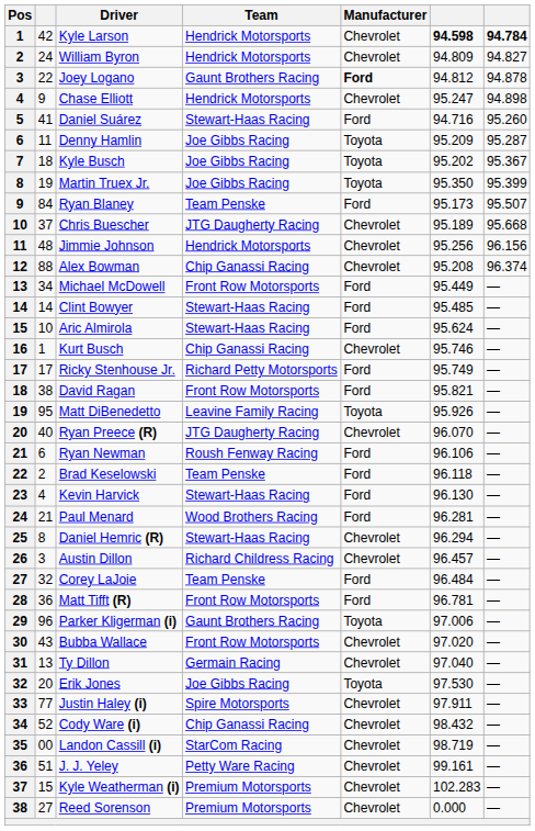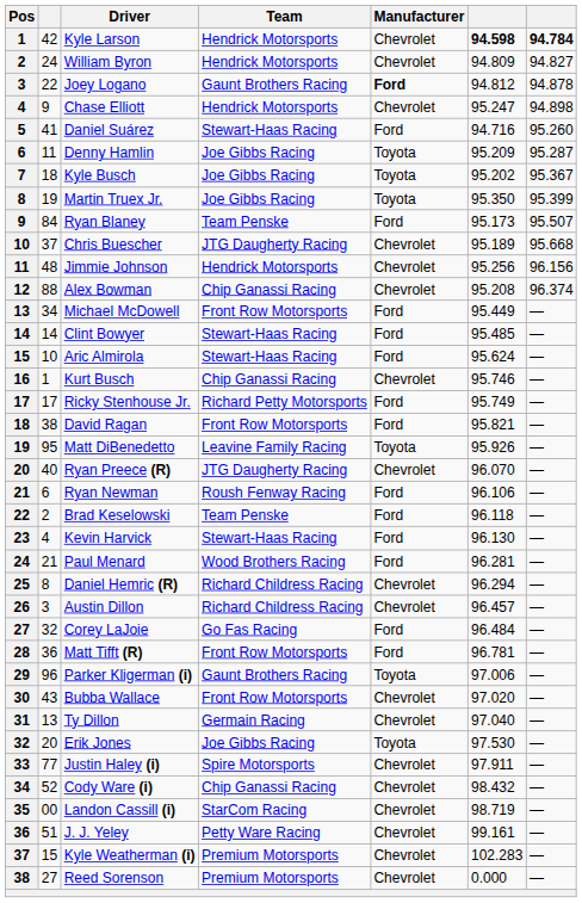 <table class="wikitable" style="font-size:95%">
 <tr>
 <th>Pos</th>
 <th></th>
 <th>Driver</th>
 <th>Team</th>
 <th>Manufacturer</th>
 <th></th>
 <th></th>
 </tr>
 <tr>
 <th>1</th>
 <td>42</td>
 <td><a href='#'>Kyle Larson</a></td>
 <td><a href='#'>Hendrick Motorsports</a></td>
 <td>Chevrolet</td>
 <td><strong>94.598</strong></td>
 <td><strong>94.784</strong></td>
 </tr>
 <tr>
 <th>2</th>
 <td>24</td>
 <td><a href='#'>William Byron</a></td>
 <td><a href='#'>Hendrick Motorsports</a></td>
 <td>Chevrolet</td>
 <td>94.809</td>
 <td>94.827</td>
 </tr>
 <tr>
 <th>3</th>
 <td>22</td>
 <td><a href='#'>Joey Logano</a></td>
 <td><a href='#'>Gaunt Brothers Racing</a></td>
 <td><strong>Ford</strong></td>
 <td>94.812</td>
 <td>94.878</td>
 </tr>
 <tr>
 <th>4</th>
 <td>9</td>
 <td><a href='#'>Chase Elliott</a></td>
 <td><a href='#'>Hendrick Motorsports</a></td>
 <td>Chevrolet</td>
 <td>95.247</td>
 <td>94.898</td>
 </tr>
 <tr>
 <th>5</th>
 <td>41</td>
 <td><a href='#'>Daniel Suárez</a></td>
 <td><a href='#'>Stewart-Haas Racing</a></td>
 <td>Ford</td>
 <td>94.716</td>
 <td>95.260</td>
 </tr>
 <tr>
 <th>6</th>
 <td>11</td>
 <td><a href='#'>Denny Hamlin</a></td>
 <td><a href='#'>Joe Gibbs Racing</a></td>
 <td>Toyota</td>
 <td>95.209</td>
 <td>95.287</td>
 </tr>
 <tr>
 <th>7</th>
 <td>18</td>
 <td><a href='#'>Kyle Busch</a></td>
 <td><a href='#'>Joe Gibbs Racing</a></td>
 <td>Toyota</td>
 <td>95.202</td>
 <td>95.367</td>
 </tr>
 <tr>
 <th>8</th>
 <td>19</td>
 <td><a href='#'>Martin Truex Jr.</a></td>
 <td><a href='#'>Joe Gibbs Racing</a></td>
 <td>Toyota</td>
 <td>95.350</td>
 <td>95.399</td>
 </tr>
 <tr>
 <th>9</th>
 <td>84</td>
 <td><a href='#'>Ryan Blaney</a></td>
 <td><a href='#'>Team Penske</a></td>
 <td>Ford</td>
 <td>95.173</td>
 <td>95.507</td>
 </tr>
 <tr>
 <th>10</th>
 <td>37</td>
 <td><a href='#'>Chris Buescher</a></td>
 <td><a href='#'>JTG Daugherty Racing</a></td>
 <td>Chevrolet</td>
 <td>95.189</td>
 <td>95.668</td>
 </tr>
 <tr>
 <th>11</th>
 <td>48</td>
 <td><a href='#'>Jimmie Johnson</a></td>
 <td><a href='#'>Hendrick Motorsports</a></td>
 <td>Chevrolet</td>
 <td>95.256</td>
 <td>96.156</td>
 </tr>
 <tr>
 <th>12</th>
 <td>88</td>
 <td><a href='#'>Alex Bowman</a></td>
 <td><a href='#'>Chip Ganassi Racing</a></td>
 <td>Chevrolet</td>
 <td>95.208</td>
 <td>96.374</td>
 </tr>
 <tr>
 <th>13</th>
 <td>34</td>
 <td><a href='#'>Michael McDowell</a></td>
 <td><a href='#'>Front Row Motorsports</a></td>
 <td>Ford</td>
 <td>95.449</td>
 <td>—</td>
 </tr>
 <tr>
 <th>14</th>
 <td>14</td>
 <td><a href='#'>Clint Bowyer</a></td>
 <td><a href='#'>Stewart-Haas Racing</a></td>
 <td>Ford</td>
 <td>95.485</td>
 <td>—</td>
 </tr>
 <tr>
 <th>15</th>
 <td>10</td>
 <td><a href='#'>Aric Almirola</a></td>
 <td><a href='#'>Stewart-Haas Racing</a></td>
 <td>Ford</td>
 <td>95.624</td>
 <td>—</td>
 </tr>
 <tr>
 <th>16</th>
 <td>1</td>
 <td><a href='#'>Kurt Busch</a></td>
 <td><a href='#'>Chip Ganassi Racing</a></td>
 <td>Chevrolet</td>
 <td>95.746</td>
 <td>—</td>
 </tr>
 <tr>
 <th>17</th>
 <td>17</td>
 <td><a href='#'>Ricky Stenhouse Jr.</a></td>
 <td><a href='#'>Richard Petty Motorsports</a></td>
 <td>Ford</td>
 <td>95.749</td>
 <td>—</td>
 </tr>
 <tr>
 <th>18</th>
 <td>38</td>
 <td><a href='#'>David Ragan</a></td>
 <td><a href='#'>Front Row Motorsports</a></td>
 <td>Ford</td>
 <td>95.821</td>
 <td>—</td>
 </tr>
 <tr>
 <th>19</th>
 <td>95</td>
 <td><a href='#'>Matt DiBenedetto</a></td>
 <td><a href='#'>Leavine Family Racing</a></td>
 <td>Toyota</td>
 <td>95.926</td>
 <td>—</td>
 </tr>
 <tr>
 <th>20</th>
 <td>40</td>
 <td><a href='#'>Ryan Preece</a> <strong>(R)</strong></td>
 <td><a href='#'>JTG Daugherty Racing</a></td>
 <td>Chevrolet</td>
 <td>96.070</td>
 <td>—</td>
 </tr>
 <tr>
 <th>21</th>
 <td>6</td>
 <td><a href='#'>Ryan Newman</a></td>
 <td><a href='#'>Roush Fenway Racing</a></td>
 <td>Ford</td>
 <td>96.106</td>
 <td>—</td>
 </tr>
 <tr>
 <th>22</th>
 <td>2</td>
 <td><a href='#'>Brad Keselowski</a></td>
 <td><a href='#'>Team Penske</a></td>
 <td>Ford</td>
 <td>96.118</td>
 <td>—</td>
 </tr>
 <tr>
 <th>23</th>
 <td>4</td>
 <td><a href='#'>Kevin Harvick</a></td>
 <td><a href='#'>Stewart-Haas Racing</a></td>
 <td>Ford</td>
 <td>96.130</td>
 <td>—</td>
 </tr>
 <tr>
 <th>24</th>
 <td>21</td>
 <td><a href='#'>Paul Menard</a></td>
 <td><a href='#'>Wood Brothers Racing</a></td>
 <td>Ford</td>
 <td>96.281</td>
 <td>—</td>
 </tr>
 <tr>
 <th>25</th>
 <td>8</td>
 <td><a href='#'>Daniel Hemric</a> <strong>(R)</strong></td>
-<td><a href='#'>Stewart-Haas Racing</a></td>
+<td><a href='#'>Richard Childress Racing</a></td>
 <td>Chevrolet</td>
 <td>96.294</td>
 <td>—</td>
 </tr>
 <tr>
 <th>26</th>
 <td>3</td>
 <td><a href='#'>Austin Dillon</a></td>
 <td><a href='#'>Richard Childress Racing</a></td>
 <td>Chevrolet</td>
 <td>96.457</td>
 <td>—</td>
 </tr>
 <tr>
 <th>27</th>
 <td>32</td>
 <td><a href='#'>Corey LaJoie</a></td>
-<td><a href='#'>Team Penske</a></td>
+<td><a href='#'>Go Fas Racing</a></td>
 <td>Ford</td>
 <td>96.484</td>
 <td>—</td>
 </tr>
 <tr>
 <th>28</th>
 <td>36</td>
 <td><a href='#'>Matt Tifft</a> <strong>(R)</strong></td>
 <td><a href='#'>Front Row Motorsports</a></td>
 <td>Ford</td>
 <td>96.781</td>
 <td>—</td>
 </tr>
 <tr>
 <th>29</th>
 <td>96</td>
 <td><a href='#'>Parker Kligerman</a> <strong>(i)</strong></td>
 <td><a href='#'>Gaunt Brothers Racing</a></td>
 <td>Toyota</td>
 <td>97.006</td>
 <td>—</td>
 </tr>
 <tr>
 <th>30</th>
 <td>43</td>
 <td><a href='#'>Bubba Wallace</a></td>
 <td><a href='#'>Front Row Motorsports</a></td>
 <td>Chevrolet</td>
 <td>97.020</td>
 <td>—</td>
 </tr>
 <tr>
 <th>31</th>
 <td>13</td>
 <td><a href='#'>Ty Dillon</a></td>
 <td><a href='#'>Germain Racing</a></td>
 <td>Chevrolet</td>
 <td>97.040</td>
 <td>—</td>
 </tr>
 <tr>
 <th>32</th>
 <td>20</td>
 <td><a href='#'>Erik Jones</a></td>
 <td><a href='#'>Joe Gibbs Racing</a></td>
 <td>Toyota</td>
 <td>97.530</td>
 <td>—</td>
 </tr>
 <tr>
 <th>33</th>
 <td>77</td>
 <td><a href='#'>Justin Haley</a> <strong>(i)</strong></td>
 <td><a href='#'>Spire Motorsports</a></td>
 <td>Chevrolet</td>
 <td>97.911</td>
 <td>—</td>
 </tr>
 <tr>
 <th>34</th>
 <td>52</td>
 <td><a href='#'>Cody Ware</a> <strong>(i)</strong></td>
 <td><a href='#'>Chip Ganassi Racing</a></td>
 <td>Chevrolet</td>
 <td>98.432</td>
 <td>—</td>
 </tr>
 <tr>
 <th>35</th>
 <td>00</td>
 <td><a href='#'>Landon Cassill</a> <strong>(i)</strong></td>
 <td><a href='#'>StarCom Racing</a></td>
 <td>Chevrolet</td>
 <td>98.719</td>
 <td>—</td>
 </tr>
 <tr>
 <th>36</th>
 <td>51</td>
 <td><a href='#'>J. J. Yeley</a></td>
 <td><a href='#'>Petty Ware Racing</a></td>
 <td>Chevrolet</td>
 <td>99.161</td>
 <td>—</td>
 </tr>
 <tr>
 <th>37</th>
 <td>15</td>
 <td><a href='#'>Kyle Weatherman</a> <strong>(i)</strong></td>
 <td><a href='#'>Premium Motorsports</a></td>
 <td>Chevrolet</td>
 <td>102.283</td>
 <td>—</td>
 </tr>
 <tr>
 <th>38</th>
 <td>27</td>
 <td><a href='#'>Reed Sorenson</a></td>
 <td><a href='#'>Premium Motorsports</a></td>
 <td>Chevrolet</td>
 <td>0.000</td>
 <td>—</td>
 </tr>
 <tr>
 <th colspan="7"></th>
 </tr>
 </table>
